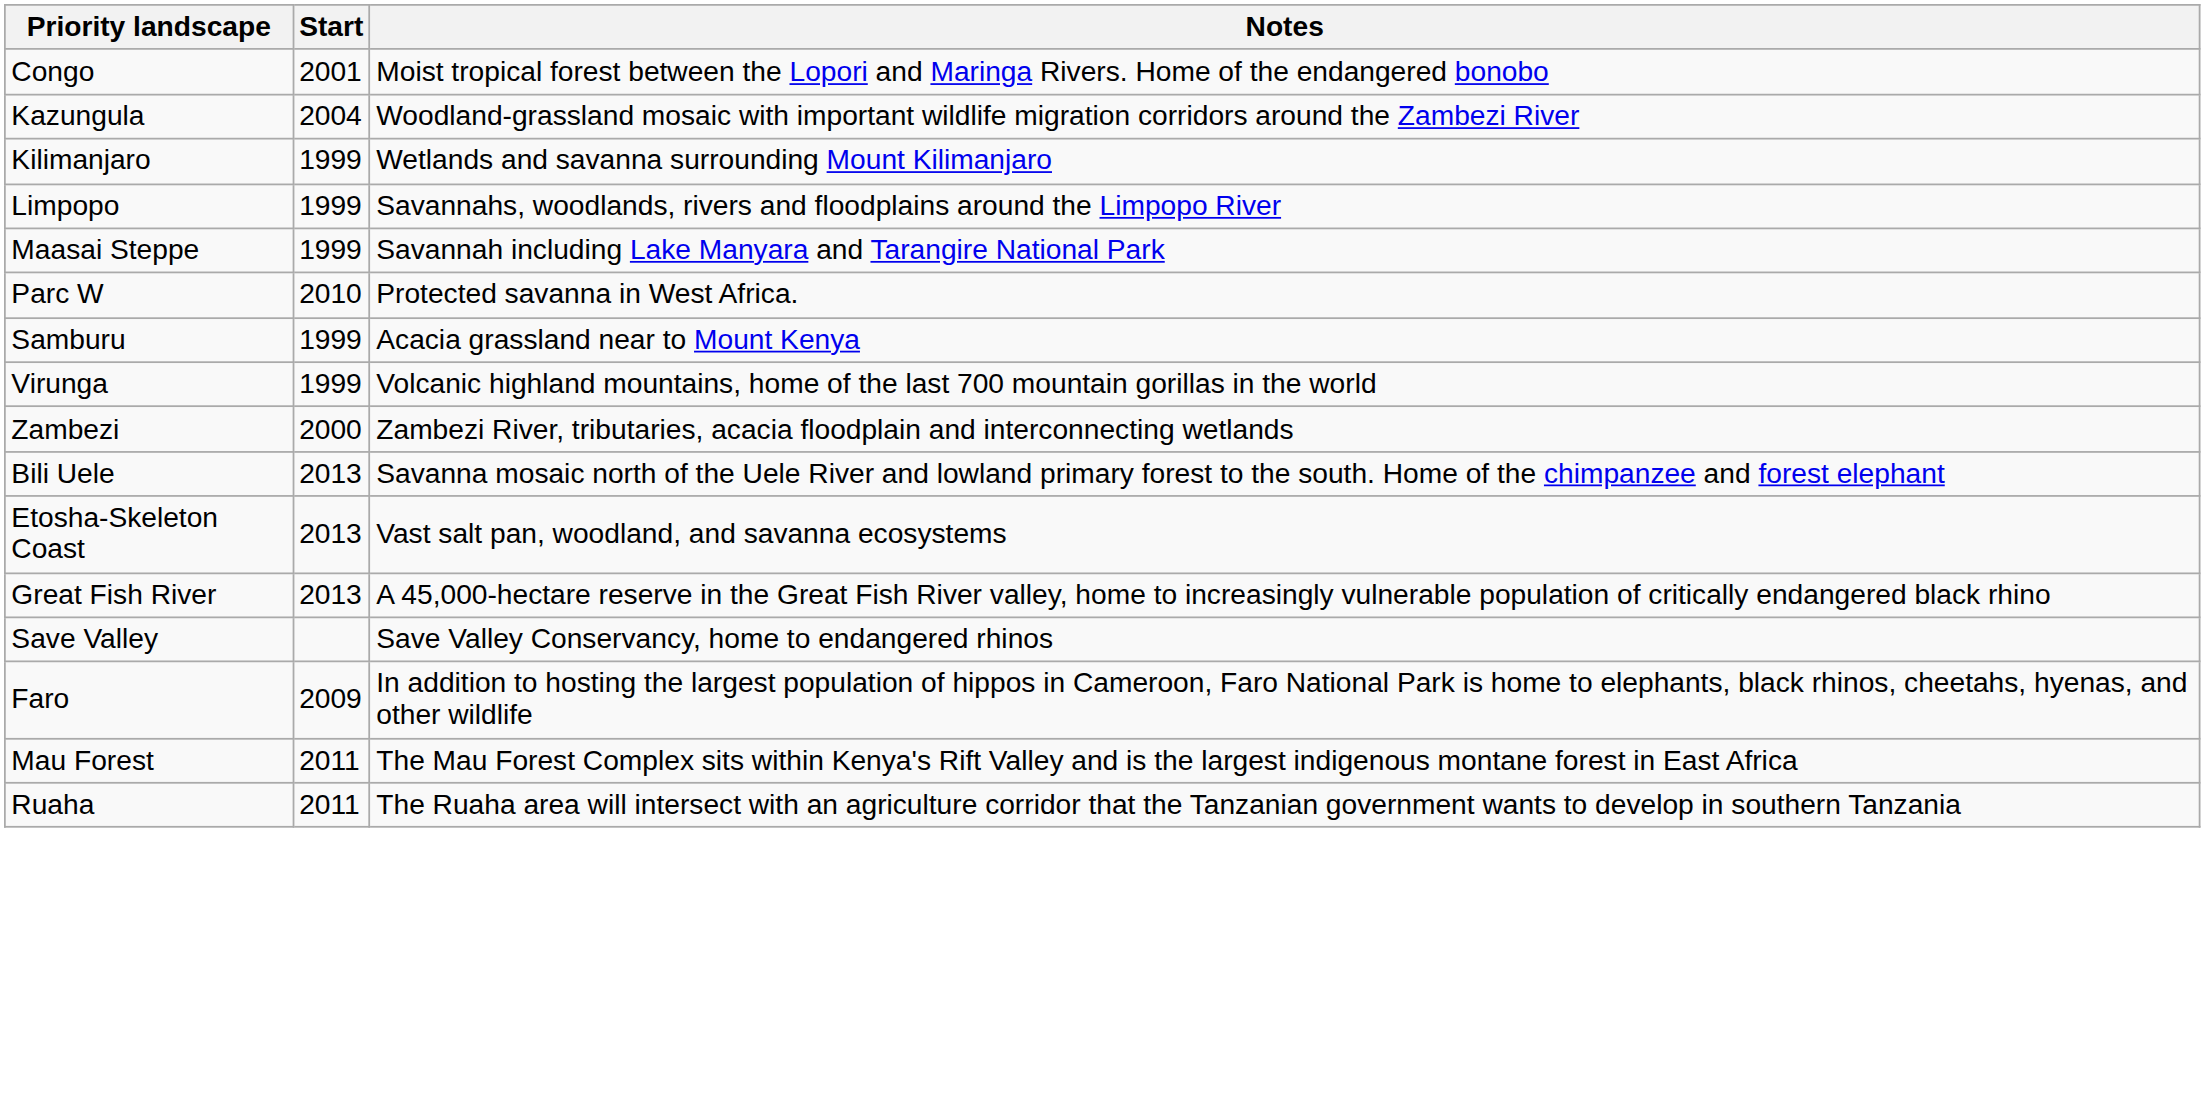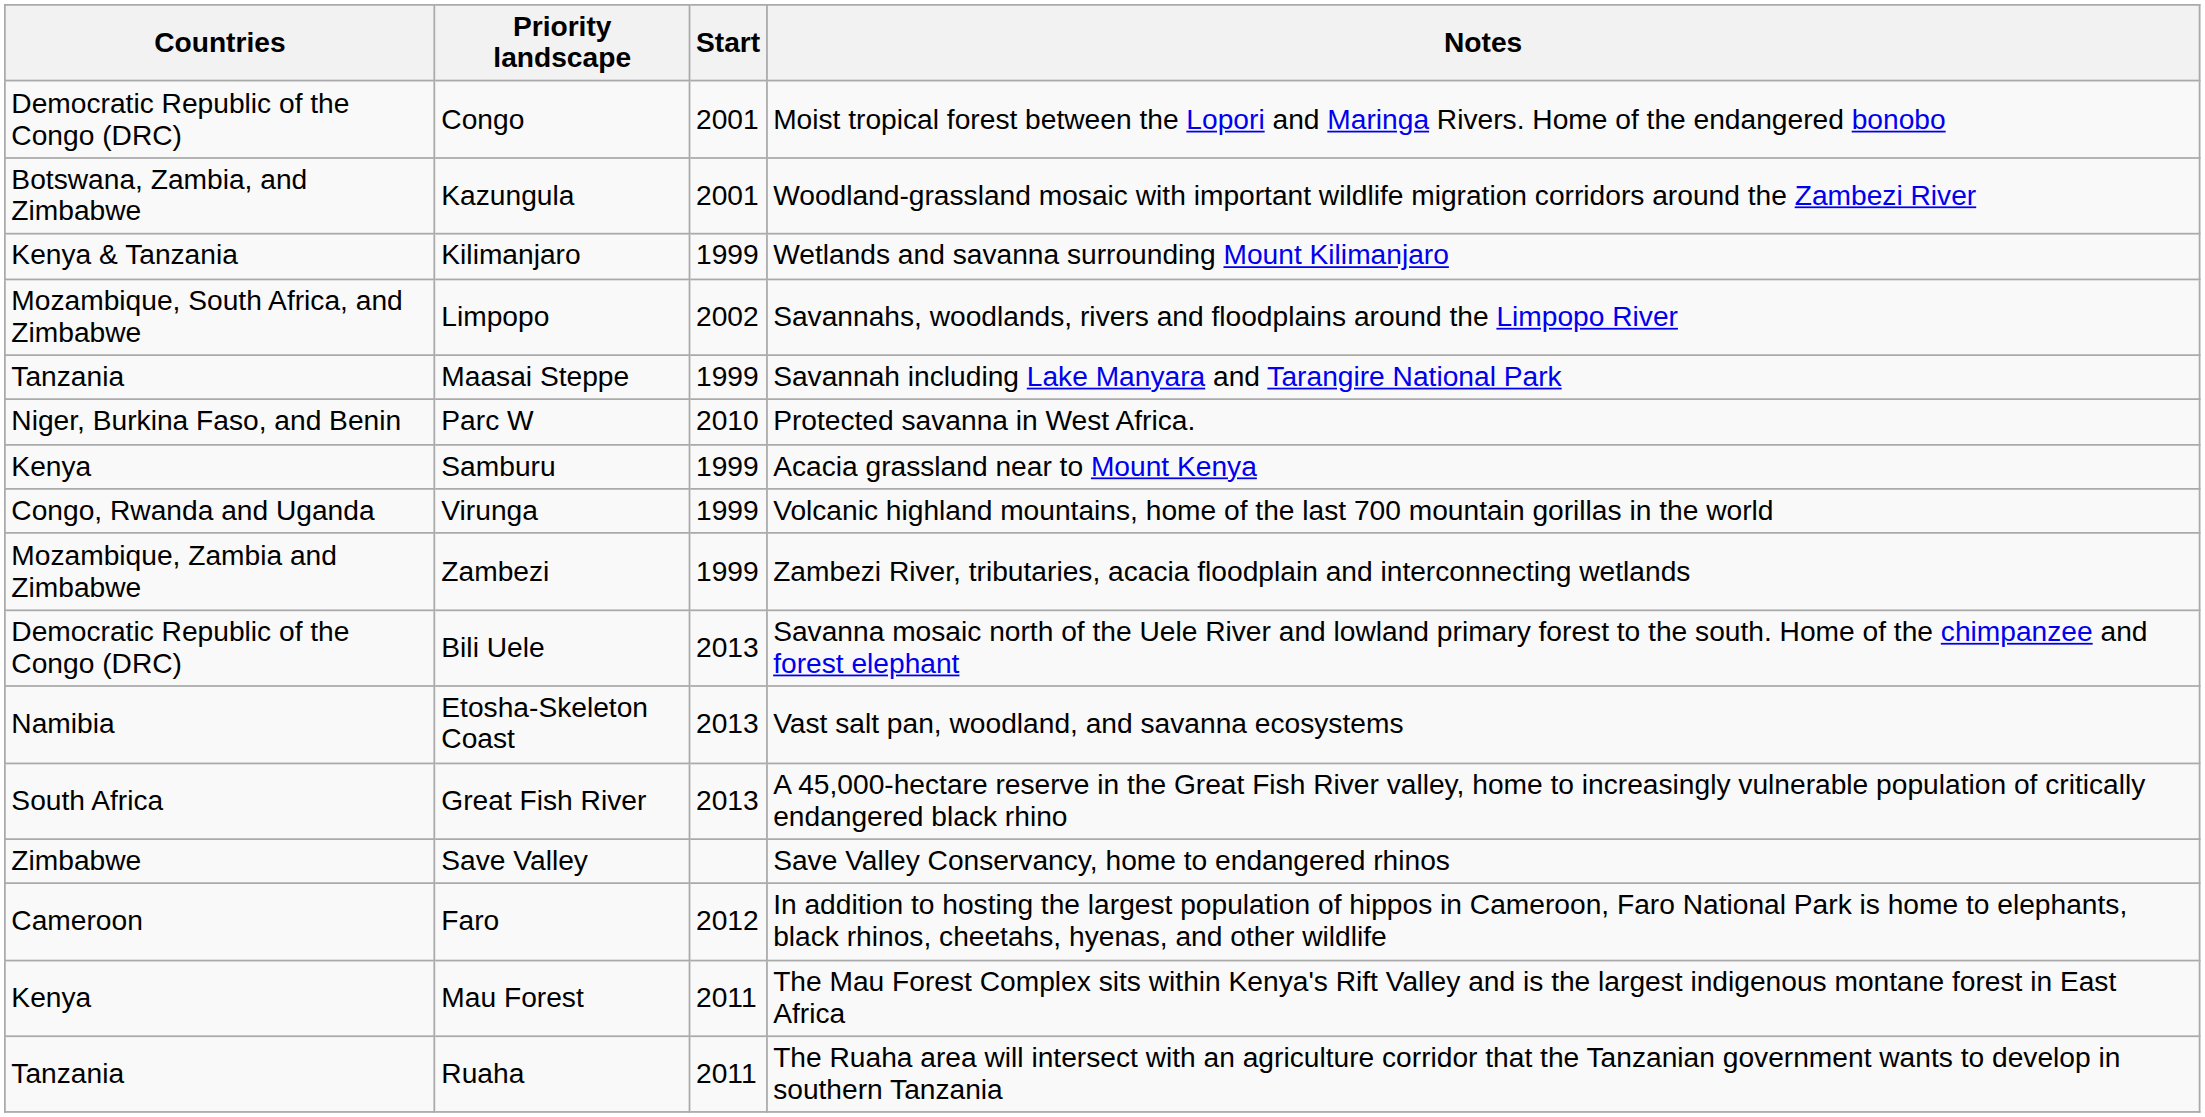 <table class=wikitable>
 <tr>
+<th>Countries</th>
 <th>Priority landscape</th>
 <th>Start</th>
 <th>Notes</th>
 </tr>
 <tr>
+<td>Democratic Republic of the Congo (DRC)</td>
 <td>Congo</td>
 <td>2001</td>
 <td>Moist tropical forest between the <a href='#'>Lopori</a> and <a href='#'>Maringa</a> Rivers. Home of the endangered <a href='#'>bonobo</a></td>
 </tr>
 <tr>
+<td>Botswana, Zambia, and Zimbabwe</td>
 <td>Kazungula</td>
-<td>2004</td>
+<td>2001</td>
 <td>Woodland-grassland mosaic with important wildlife migration corridors around the <a href='#'>Zambezi River</a></td>
 </tr>
 <tr>
+<td>Kenya & Tanzania</td>
 <td>Kilimanjaro</td>
 <td>1999</td>
 <td>Wetlands and savanna surrounding <a href='#'>Mount Kilimanjaro</a></td>
 </tr>
 <tr>
+<td>Mozambique, South Africa, and Zimbabwe</td>
 <td>Limpopo</td>
-<td>1999</td>
+<td>2002</td>
 <td>Savannahs, woodlands, rivers and floodplains around the <a href='#'>Limpopo River</a></td>
 </tr>
 <tr>
+<td>Tanzania</td>
 <td>Maasai Steppe</td>
 <td>1999</td>
 <td>Savannah including <a href='#'>Lake Manyara</a> and <a href='#'>Tarangire National Park</a></td>
 </tr>
 <tr>
+<td>Niger, Burkina Faso, and Benin</td>
 <td>Parc W</td>
 <td>2010</td>
 <td>Protected savanna in West Africa.</td>
 </tr>
 <tr>
+<td>Kenya</td>
 <td>Samburu</td>
 <td>1999</td>
 <td>Acacia grassland near to <a href='#'>Mount Kenya</a></td>
 </tr>
 <tr>
+<td>Congo, Rwanda and Uganda</td>
 <td>Virunga</td>
 <td>1999</td>
 <td>Volcanic highland mountains, home of the last 700 mountain gorillas in the world</td>
 </tr>
 <tr>
+<td>Mozambique, Zambia and Zimbabwe</td>
 <td>Zambezi</td>
-<td>2000</td>
+<td>1999</td>
 <td>Zambezi River, tributaries, acacia floodplain and interconnecting wetlands</td>
 </tr>
 <tr>
+<td>Democratic Republic of the Congo (DRC)</td>
 <td>Bili Uele</td>
 <td>2013</td>
 <td>Savanna mosaic north of the Uele River and lowland primary forest to the south. Home of the <a href='#'>chimpanzee</a> and <a href='#'>forest elephant</a></td>
 </tr>
 <tr>
+<td>Namibia</td>
 <td>Etosha-Skeleton Coast</td>
 <td>2013</td>
 <td>Vast salt pan, woodland, and savanna ecosystems</td>
 </tr>
 <tr>
+<td>South Africa</td>
 <td>Great Fish River</td>
 <td>2013</td>
 <td>A 45,000-hectare reserve in the Great Fish River valley, home to increasingly vulnerable population of critically endangered black rhino</td>
 </tr>
 <tr>
+<td>Zimbabwe</td>
 <td>Save Valley</td>
 <td></td>
 <td>Save Valley Conservancy, home to endangered rhinos</td>
 </tr>
 <tr>
+<td>Cameroon</td>
 <td>Faro</td>
-<td>2009</td>
+<td>2012</td>
 <td>In addition to hosting the largest population of hippos in Cameroon, Faro National Park is home to elephants, black rhinos, cheetahs, hyenas, and other wildlife</td>
 </tr>
 <tr>
+<td>Kenya</td>
 <td>Mau Forest</td>
 <td>2011</td>
 <td>The Mau Forest Complex sits within Kenya's Rift Valley and is the largest indigenous montane forest in East Africa</td>
 </tr>
 <tr>
+<td>Tanzania</td>
 <td>Ruaha</td>
 <td>2011</td>
 <td>The Ruaha area will intersect with an agriculture corridor that the Tanzanian government wants to develop in southern Tanzania</td>
 </tr>
 </table>
